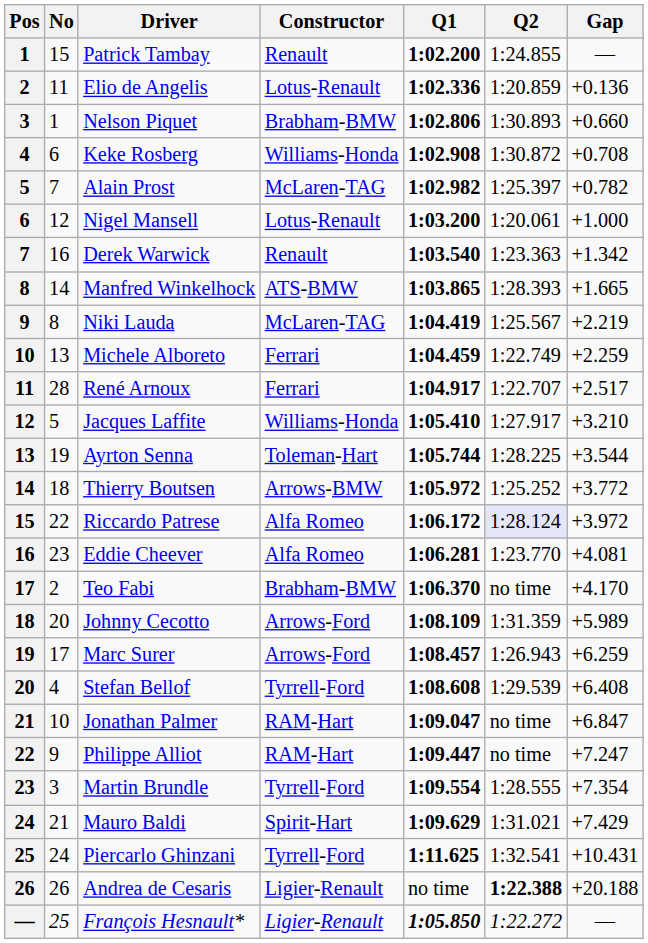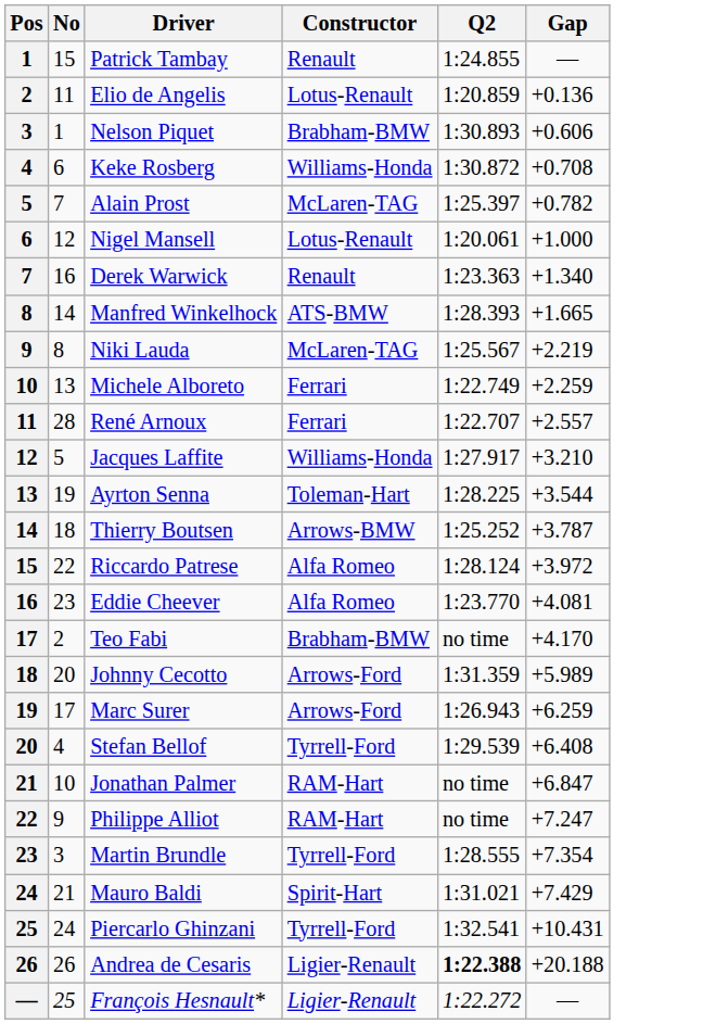 <table class="wikitable sortable" style="font-size: 95%;">
 <tr>
 <th>Pos</th>
 <th>No</th>
 <th>Driver</th>
 <th>Constructor</th>
-<th>Q1</th>
 <th>Q2</th>
 <th>Gap</th>
 </tr>
 <tr>
 <th>1</th>
 <td>15</td>
 <td> <a href='#'>Patrick Tambay</a></td>
 <td><a href='#'>Renault</a></td>
-<td><strong>1:02.200</strong></td>
 <td>1:24.855</td>
 <td align="center">—</td>
 </tr>
 <tr>
 <th>2</th>
 <td>11</td>
 <td> <a href='#'>Elio de Angelis</a></td>
 <td><a href='#'>Lotus</a>-<a href='#'>Renault</a></td>
-<td><strong>1:02.336</strong></td>
 <td>1:20.859</td>
 <td>+0.136</td>
 </tr>
 <tr>
 <th>3</th>
 <td>1</td>
 <td> <a href='#'>Nelson Piquet</a></td>
 <td><a href='#'>Brabham</a>-<a href='#'>BMW</a></td>
-<td><strong>1:02.806</strong></td>
 <td>1:30.893</td>
-<td>+0.660</td>
+<td>+0.606</td>
 </tr>
 <tr>
 <th>4</th>
 <td>6</td>
 <td> <a href='#'>Keke Rosberg</a></td>
 <td><a href='#'>Williams</a>-<a href='#'>Honda</a></td>
-<td><strong>1:02.908</strong></td>
 <td>1:30.872</td>
 <td>+0.708</td>
 </tr>
 <tr>
 <th>5</th>
 <td>7</td>
 <td> <a href='#'>Alain Prost</a></td>
 <td><a href='#'>McLaren</a>-<a href='#'>TAG</a></td>
-<td><strong>1:02.982</strong></td>
 <td>1:25.397</td>
 <td>+0.782</td>
 </tr>
 <tr>
 <th>6</th>
 <td>12</td>
 <td> <a href='#'>Nigel Mansell</a></td>
 <td><a href='#'>Lotus</a>-<a href='#'>Renault</a></td>
-<td><strong>1:03.200</strong></td>
 <td>1:20.061</td>
 <td>+1.000</td>
 </tr>
 <tr>
 <th>7</th>
 <td>16</td>
 <td> <a href='#'>Derek Warwick</a></td>
 <td><a href='#'>Renault</a></td>
-<td><strong>1:03.540</strong></td>
 <td>1:23.363</td>
-<td>+1.342</td>
+<td>+1.340</td>
 </tr>
 <tr>
 <th>8</th>
 <td>14</td>
 <td> <a href='#'>Manfred Winkelhock</a></td>
 <td><a href='#'>ATS</a>-<a href='#'>BMW</a></td>
-<td><strong>1:03.865</strong></td>
 <td>1:28.393</td>
 <td>+1.665</td>
 </tr>
 <tr>
 <th>9</th>
 <td>8</td>
 <td> <a href='#'>Niki Lauda</a></td>
 <td><a href='#'>McLaren</a>-<a href='#'>TAG</a></td>
-<td><strong>1:04.419</strong></td>
 <td>1:25.567</td>
 <td>+2.219</td>
 </tr>
 <tr>
 <th>10</th>
 <td>13</td>
 <td> <a href='#'>Michele Alboreto</a></td>
 <td><a href='#'>Ferrari</a></td>
-<td><strong>1:04.459</strong></td>
 <td>1:22.749</td>
 <td>+2.259</td>
 </tr>
 <tr>
 <th>11</th>
 <td>28</td>
 <td> <a href='#'>René Arnoux</a></td>
 <td><a href='#'>Ferrari</a></td>
-<td><strong>1:04.917</strong></td>
 <td>1:22.707</td>
-<td>+2.517</td>
+<td>+2.557</td>
 </tr>
 <tr>
 <th>12</th>
 <td>5</td>
 <td> <a href='#'>Jacques Laffite</a></td>
 <td><a href='#'>Williams</a>-<a href='#'>Honda</a></td>
-<td><strong>1:05.410</strong></td>
 <td>1:27.917</td>
 <td>+3.210</td>
 </tr>
 <tr>
 <th>13</th>
 <td>19</td>
 <td> <a href='#'>Ayrton Senna</a></td>
 <td><a href='#'>Toleman</a>-<a href='#'>Hart</a></td>
-<td><strong>1:05.744</strong></td>
 <td>1:28.225</td>
 <td>+3.544</td>
 </tr>
 <tr>
 <th>14</th>
 <td>18</td>
 <td> <a href='#'>Thierry Boutsen</a></td>
 <td><a href='#'>Arrows</a>-<a href='#'>BMW</a></td>
-<td><strong>1:05.972</strong></td>
 <td>1:25.252</td>
-<td>+3.772</td>
+<td>+3.787</td>
 </tr>
 <tr>
 <th>15</th>
 <td>22</td>
 <td> <a href='#'>Riccardo Patrese</a></td>
 <td><a href='#'>Alfa Romeo</a></td>
-<td><strong>1:06.172</strong></td>
-<td style="background: lavender;">1:28.124</td>
+<td>1:28.124</td>
 <td>+3.972</td>
 </tr>
 <tr>
 <th>16</th>
 <td>23</td>
 <td> <a href='#'>Eddie Cheever</a></td>
 <td><a href='#'>Alfa Romeo</a></td>
-<td><strong>1:06.281</strong></td>
 <td>1:23.770</td>
 <td>+4.081</td>
 </tr>
 <tr>
 <th>17</th>
 <td>2</td>
 <td> <a href='#'>Teo Fabi</a></td>
 <td><a href='#'>Brabham</a>-<a href='#'>BMW</a></td>
-<td><strong>1:06.370</strong></td>
 <td>no time</td>
 <td>+4.170</td>
 </tr>
 <tr>
 <th>18</th>
 <td>20</td>
 <td> <a href='#'>Johnny Cecotto</a></td>
 <td><a href='#'>Arrows</a>-<a href='#'>Ford</a></td>
-<td><strong>1:08.109</strong></td>
 <td>1:31.359</td>
 <td>+5.989</td>
 </tr>
 <tr>
 <th>19</th>
 <td>17</td>
 <td> <a href='#'>Marc Surer</a></td>
 <td><a href='#'>Arrows</a>-<a href='#'>Ford</a></td>
-<td><strong>1:08.457</strong></td>
 <td>1:26.943</td>
 <td>+6.259</td>
 </tr>
 <tr>
 <th>20</th>
 <td>4</td>
 <td> <a href='#'>Stefan Bellof</a></td>
 <td><a href='#'>Tyrrell</a>-<a href='#'>Ford</a></td>
-<td><strong>1:08.608</strong></td>
 <td>1:29.539</td>
 <td>+6.408</td>
 </tr>
 <tr>
 <th>21</th>
 <td>10</td>
 <td> <a href='#'>Jonathan Palmer</a></td>
 <td><a href='#'>RAM</a>-<a href='#'>Hart</a></td>
-<td><strong>1:09.047</strong></td>
 <td>no time</td>
 <td>+6.847</td>
 </tr>
 <tr>
 <th>22</th>
 <td>9</td>
 <td> <a href='#'>Philippe Alliot</a></td>
 <td><a href='#'>RAM</a>-<a href='#'>Hart</a></td>
-<td><strong>1:09.447</strong></td>
 <td>no time</td>
 <td>+7.247</td>
 </tr>
 <tr>
 <th>23</th>
 <td>3</td>
 <td> <a href='#'>Martin Brundle</a></td>
 <td><a href='#'>Tyrrell</a>-<a href='#'>Ford</a></td>
-<td><strong>1:09.554</strong></td>
 <td>1:28.555</td>
 <td>+7.354</td>
 </tr>
 <tr>
 <th>24</th>
 <td>21</td>
 <td> <a href='#'>Mauro Baldi</a></td>
 <td><a href='#'>Spirit</a>-<a href='#'>Hart</a></td>
-<td><strong>1:09.629</strong></td>
 <td>1:31.021</td>
 <td>+7.429</td>
 </tr>
 <tr>
 <th>25</th>
 <td>24</td>
 <td> <a href='#'>Piercarlo Ghinzani</a></td>
 <td><a href='#'>Tyrrell</a>-<a href='#'>Ford</a></td>
-<td><strong>1:11.625</strong></td>
 <td>1:32.541</td>
 <td>+10.431</td>
 </tr>
 <tr>
 <th>26</th>
 <td>26</td>
 <td> <a href='#'>Andrea de Cesaris</a></td>
 <td><a href='#'>Ligier</a>-<a href='#'>Renault</a></td>
-<td>no time</td>
 <td><strong>1:22.388</strong></td>
 <td>+20.188</td>
 </tr>
 <tr>
 <th align="center">—</th>
 <td><em>25</em></td>
 <td><em> <a href='#'>François Hesnault</a>*</em></td>
 <td><em><a href='#'>Ligier</a>-<a href='#'>Renault</a></em></td>
-<td align="center"><strong><em>1:05.850</em></strong></td>
 <td><em>1:22.272</em></td>
 <td align="center">—</td>
 </tr>
 </table>
